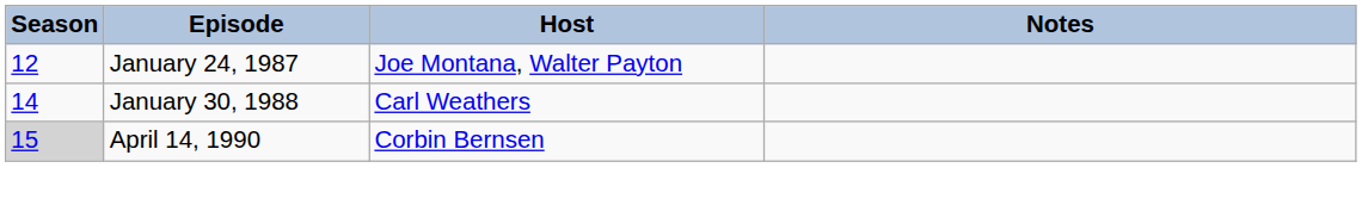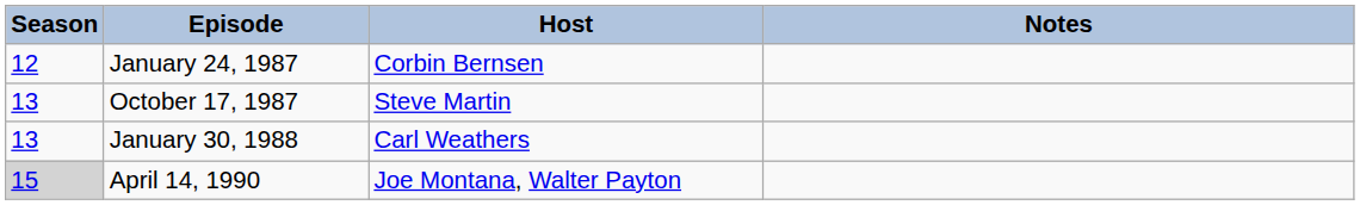 <table class="wikitable" style="width:100%;">
 <tr>
 <th style="background:#B0C4DE;" width="5%">Season</th>
 <th style="background:#B0C4DE;" width="20%">Episode</th>
 <th style="background:#B0C4DE;" width="30%">Host</th>
 <th style="background:#B0C4DE;" width="45%">Notes</th>
 </tr>
 <tr>
 <td><a href='#'>12</a></td>
 <td>January 24, 1987</td>
-<td><a href='#'>Joe Montana</a>, <a href='#'>Walter Payton</a></td>
+<td><a href='#'>Corbin Bernsen</a></td>
 <td></td>
 </tr>
 <tr>
-<td><a href='#'>14</a></td>
+<td><a href='#'>13</a></td>
+<td>October 17, 1987</td>
+<td><a href='#'>Steve Martin</a></td>
+<td></td>
+</tr>
+<tr>
+<td><a href='#'>13</a></td>
 <td>January 30, 1988</td>
 <td><a href='#'>Carl Weathers</a></td>
 <td></td>
 </tr>
 <tr>
 <td style="background: lightgrey;"><a href='#'>15</a></td>
 <td>April 14, 1990</td>
-<td><a href='#'>Corbin Bernsen</a></td>
+<td><a href='#'>Joe Montana</a>, <a href='#'>Walter Payton</a></td>
 <td></td>
 </tr>
 </table>
